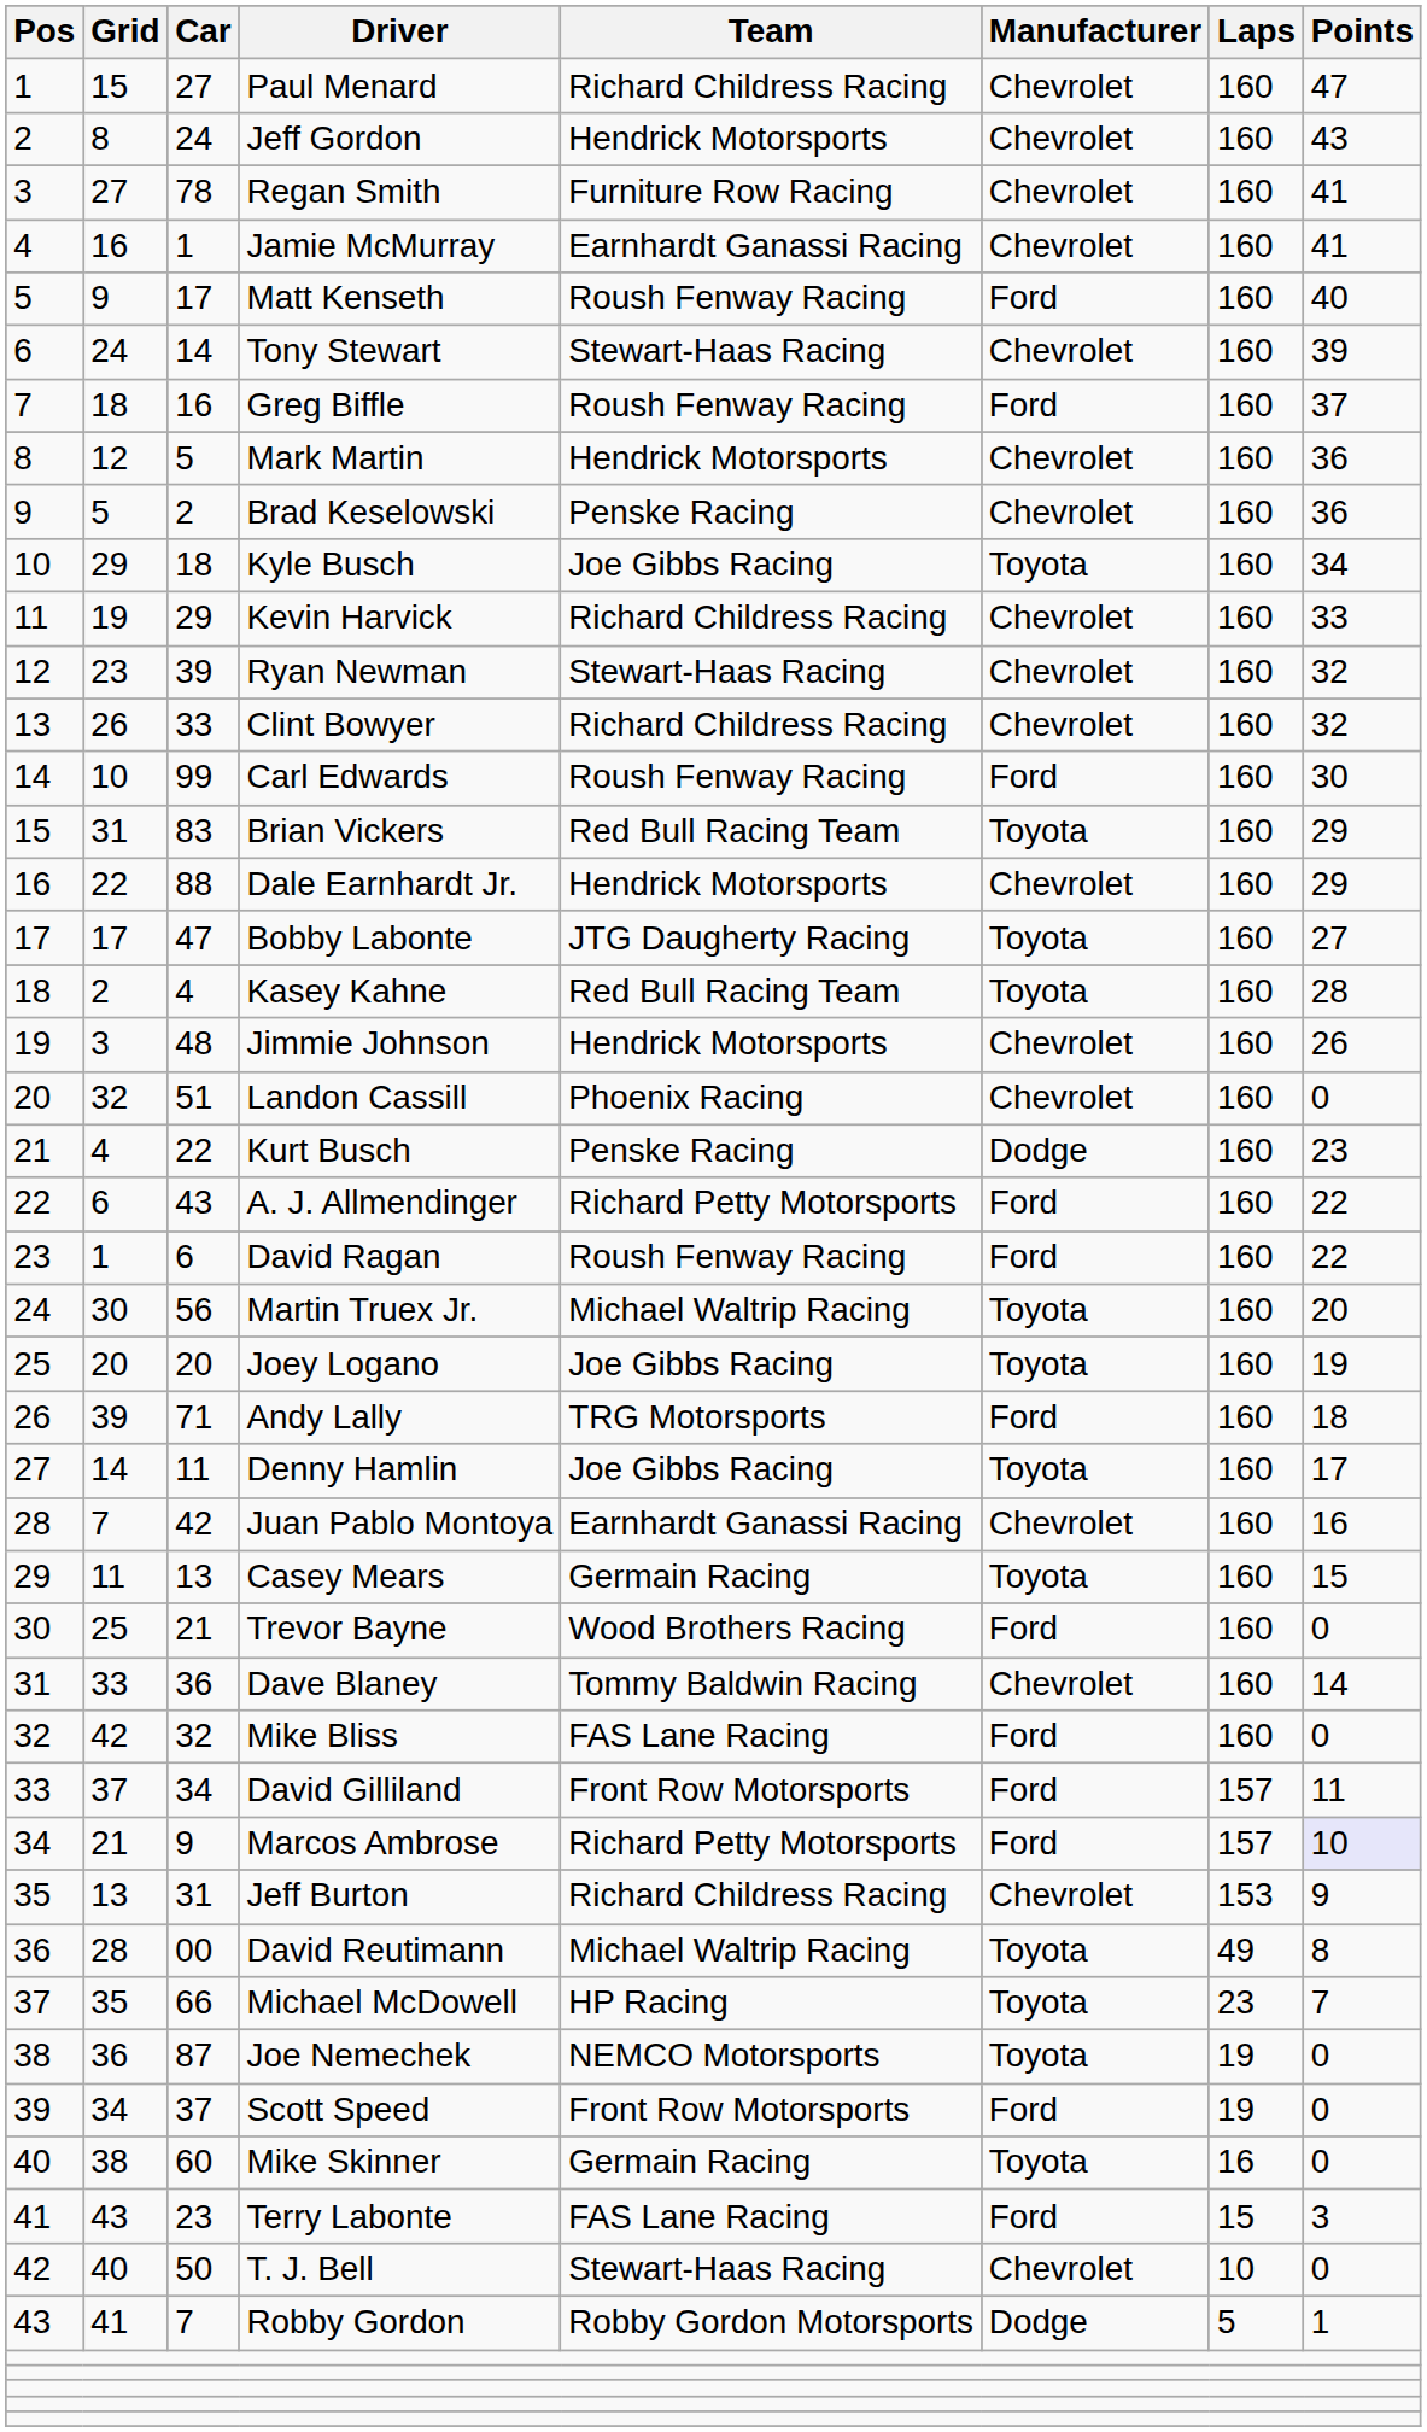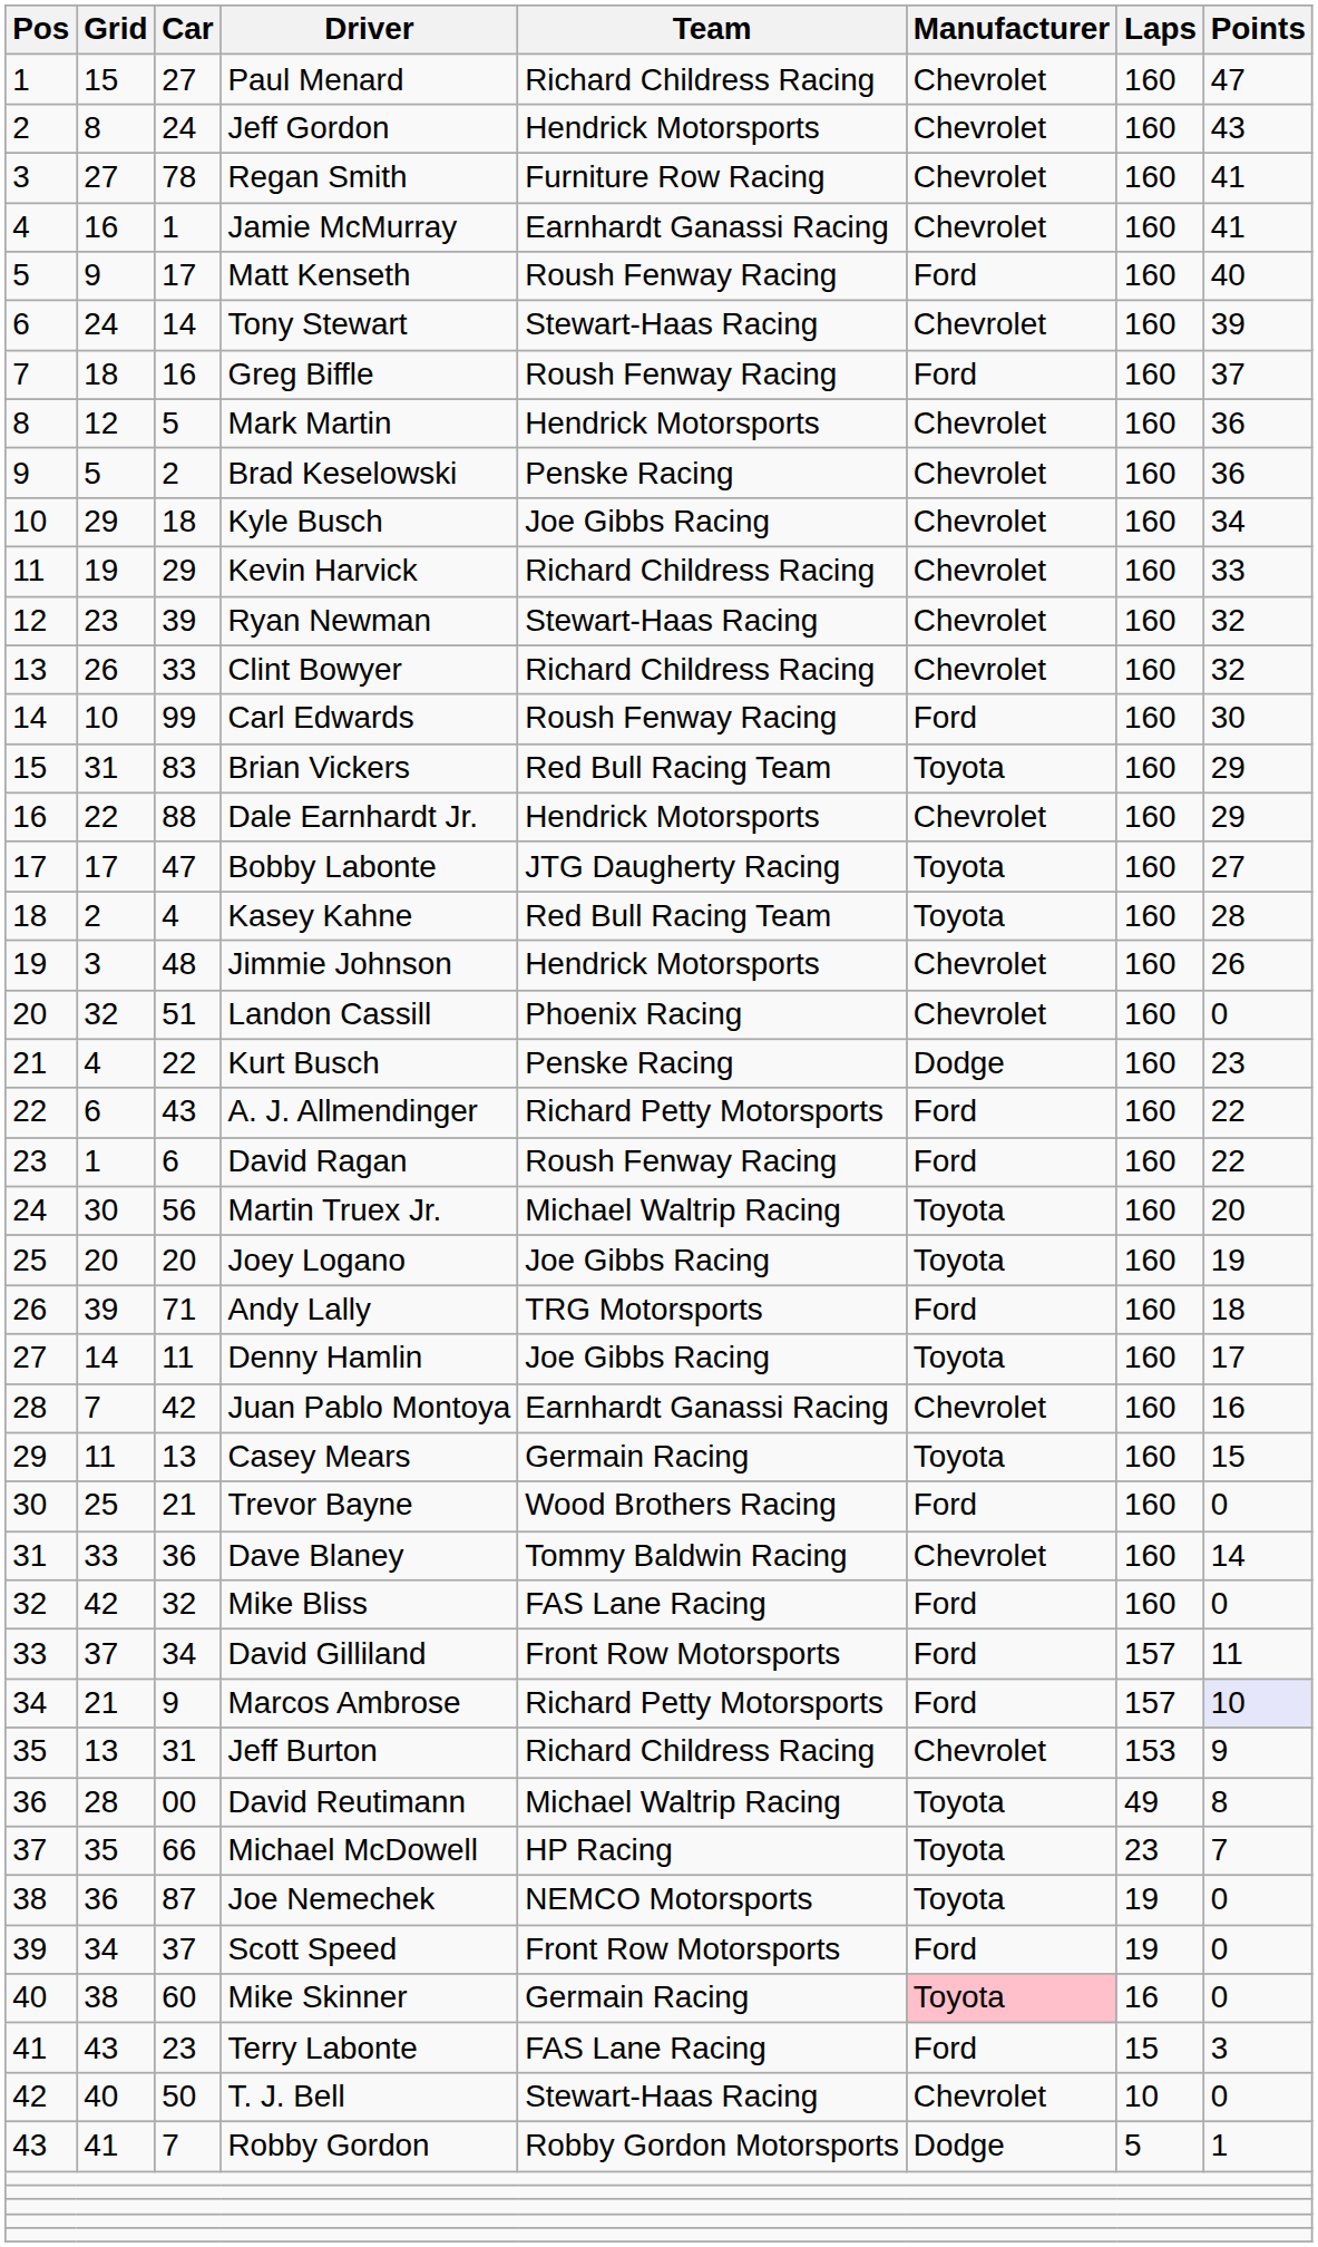 <table class="sortable wikitable" border="1">
 <tr>
 <th>Pos</th>
 <th>Grid</th>
 <th>Car</th>
 <th>Driver</th>
 <th>Team</th>
 <th>Manufacturer</th>
 <th>Laps</th>
 <th>Points</th>
 </tr>
 <tr>
 <td>1</td>
 <td>15</td>
 <td>27</td>
 <td>Paul Menard</td>
 <td>Richard Childress Racing</td>
 <td>Chevrolet</td>
 <td>160</td>
 <td>47</td>
 </tr>
 <tr>
 <td>2</td>
 <td>8</td>
 <td>24</td>
 <td>Jeff Gordon</td>
 <td>Hendrick Motorsports</td>
 <td>Chevrolet</td>
 <td>160</td>
 <td>43</td>
 </tr>
 <tr>
 <td>3</td>
 <td>27</td>
 <td>78</td>
 <td>Regan Smith</td>
 <td>Furniture Row Racing</td>
 <td>Chevrolet</td>
 <td>160</td>
 <td>41</td>
 </tr>
 <tr>
 <td>4</td>
 <td>16</td>
 <td>1</td>
 <td>Jamie McMurray</td>
 <td>Earnhardt Ganassi Racing</td>
 <td>Chevrolet</td>
 <td>160</td>
 <td>41</td>
 </tr>
 <tr>
 <td>5</td>
 <td>9</td>
 <td>17</td>
 <td>Matt Kenseth</td>
 <td>Roush Fenway Racing</td>
 <td>Ford</td>
 <td>160</td>
 <td>40</td>
 </tr>
 <tr>
 <td>6</td>
 <td>24</td>
 <td>14</td>
 <td>Tony Stewart</td>
 <td>Stewart-Haas Racing</td>
 <td>Chevrolet</td>
 <td>160</td>
 <td>39</td>
 </tr>
 <tr>
 <td>7</td>
 <td>18</td>
 <td>16</td>
 <td>Greg Biffle</td>
 <td>Roush Fenway Racing</td>
 <td>Ford</td>
 <td>160</td>
 <td>37</td>
 </tr>
 <tr>
 <td>8</td>
 <td>12</td>
 <td>5</td>
 <td>Mark Martin</td>
 <td>Hendrick Motorsports</td>
 <td>Chevrolet</td>
 <td>160</td>
 <td>36</td>
 </tr>
 <tr>
 <td>9</td>
 <td>5</td>
 <td>2</td>
 <td>Brad Keselowski</td>
 <td>Penske Racing</td>
 <td>Chevrolet</td>
 <td>160</td>
 <td>36</td>
 </tr>
 <tr>
 <td>10</td>
 <td>29</td>
 <td>18</td>
 <td>Kyle Busch</td>
 <td>Joe Gibbs Racing</td>
-<td>Toyota</td>
+<td>Chevrolet</td>
 <td>160</td>
 <td>34</td>
 </tr>
 <tr>
 <td>11</td>
 <td>19</td>
 <td>29</td>
 <td>Kevin Harvick</td>
 <td>Richard Childress Racing</td>
 <td>Chevrolet</td>
 <td>160</td>
 <td>33</td>
 </tr>
 <tr>
 <td>12</td>
 <td>23</td>
 <td>39</td>
 <td>Ryan Newman</td>
 <td>Stewart-Haas Racing</td>
 <td>Chevrolet</td>
 <td>160</td>
 <td>32</td>
 </tr>
 <tr>
 <td>13</td>
 <td>26</td>
 <td>33</td>
 <td>Clint Bowyer</td>
 <td>Richard Childress Racing</td>
 <td>Chevrolet</td>
 <td>160</td>
 <td>32</td>
 </tr>
 <tr>
 <td>14</td>
 <td>10</td>
 <td>99</td>
 <td>Carl Edwards</td>
 <td>Roush Fenway Racing</td>
 <td>Ford</td>
 <td>160</td>
 <td>30</td>
 </tr>
 <tr>
 <td>15</td>
 <td>31</td>
 <td>83</td>
 <td>Brian Vickers</td>
 <td>Red Bull Racing Team</td>
 <td>Toyota</td>
 <td>160</td>
 <td>29</td>
 </tr>
 <tr>
 <td>16</td>
 <td>22</td>
 <td>88</td>
 <td>Dale Earnhardt Jr.</td>
 <td>Hendrick Motorsports</td>
 <td>Chevrolet</td>
 <td>160</td>
 <td>29</td>
 </tr>
 <tr>
 <td>17</td>
 <td>17</td>
 <td>47</td>
 <td>Bobby Labonte</td>
 <td>JTG Daugherty Racing</td>
 <td>Toyota</td>
 <td>160</td>
 <td>27</td>
 </tr>
 <tr>
 <td>18</td>
 <td>2</td>
 <td>4</td>
 <td>Kasey Kahne</td>
 <td>Red Bull Racing Team</td>
 <td>Toyota</td>
 <td>160</td>
 <td>28</td>
 </tr>
 <tr>
 <td>19</td>
 <td>3</td>
 <td>48</td>
 <td>Jimmie Johnson</td>
 <td>Hendrick Motorsports</td>
 <td>Chevrolet</td>
 <td>160</td>
 <td>26</td>
 </tr>
 <tr>
 <td>20</td>
 <td>32</td>
 <td>51</td>
 <td>Landon Cassill</td>
 <td>Phoenix Racing</td>
 <td>Chevrolet</td>
 <td>160</td>
 <td>0</td>
 </tr>
 <tr>
 <td>21</td>
 <td>4</td>
 <td>22</td>
 <td>Kurt Busch</td>
 <td>Penske Racing</td>
 <td>Dodge</td>
 <td>160</td>
 <td>23</td>
 </tr>
 <tr>
 <td>22</td>
 <td>6</td>
 <td>43</td>
 <td>A. J. Allmendinger</td>
 <td>Richard Petty Motorsports</td>
 <td>Ford</td>
 <td>160</td>
 <td>22</td>
 </tr>
 <tr>
 <td>23</td>
 <td>1</td>
 <td>6</td>
 <td>David Ragan</td>
 <td>Roush Fenway Racing</td>
 <td>Ford</td>
 <td>160</td>
 <td>22</td>
 </tr>
 <tr>
 <td>24</td>
 <td>30</td>
 <td>56</td>
 <td>Martin Truex Jr.</td>
 <td>Michael Waltrip Racing</td>
 <td>Toyota</td>
 <td>160</td>
 <td>20</td>
 </tr>
 <tr>
 <td>25</td>
 <td>20</td>
 <td>20</td>
 <td>Joey Logano</td>
 <td>Joe Gibbs Racing</td>
 <td>Toyota</td>
 <td>160</td>
 <td>19</td>
 </tr>
 <tr>
 <td>26</td>
 <td>39</td>
 <td>71</td>
 <td>Andy Lally</td>
 <td>TRG Motorsports</td>
 <td>Ford</td>
 <td>160</td>
 <td>18</td>
 </tr>
 <tr>
 <td>27</td>
 <td>14</td>
 <td>11</td>
 <td>Denny Hamlin</td>
 <td>Joe Gibbs Racing</td>
 <td>Toyota</td>
 <td>160</td>
 <td>17</td>
 </tr>
 <tr>
 <td>28</td>
 <td>7</td>
 <td>42</td>
 <td>Juan Pablo Montoya</td>
 <td>Earnhardt Ganassi Racing</td>
 <td>Chevrolet</td>
 <td>160</td>
 <td>16</td>
 </tr>
 <tr>
 <td>29</td>
 <td>11</td>
 <td>13</td>
 <td>Casey Mears</td>
 <td>Germain Racing</td>
 <td>Toyota</td>
 <td>160</td>
 <td>15</td>
 </tr>
 <tr>
 <td>30</td>
 <td>25</td>
 <td>21</td>
 <td>Trevor Bayne</td>
 <td>Wood Brothers Racing</td>
 <td>Ford</td>
 <td>160</td>
 <td>0</td>
 </tr>
 <tr>
 <td>31</td>
 <td>33</td>
 <td>36</td>
 <td>Dave Blaney</td>
 <td>Tommy Baldwin Racing</td>
 <td>Chevrolet</td>
 <td>160</td>
 <td>14</td>
 </tr>
 <tr>
 <td>32</td>
 <td>42</td>
 <td>32</td>
 <td>Mike Bliss</td>
 <td>FAS Lane Racing</td>
 <td>Ford</td>
 <td>160</td>
 <td>0</td>
 </tr>
 <tr>
 <td>33</td>
 <td>37</td>
 <td>34</td>
 <td>David Gilliland</td>
 <td>Front Row Motorsports</td>
 <td>Ford</td>
 <td>157</td>
 <td>11</td>
 </tr>
 <tr>
 <td>34</td>
 <td>21</td>
 <td>9</td>
 <td>Marcos Ambrose</td>
 <td>Richard Petty Motorsports</td>
 <td>Ford</td>
 <td>157</td>
 <td style="background: lavender;">10</td>
 </tr>
 <tr>
 <td>35</td>
 <td>13</td>
 <td>31</td>
 <td>Jeff Burton</td>
 <td>Richard Childress Racing</td>
 <td>Chevrolet</td>
 <td>153</td>
 <td>9</td>
 </tr>
 <tr>
 <td>36</td>
 <td>28</td>
 <td>00</td>
 <td>David Reutimann</td>
 <td>Michael Waltrip Racing</td>
 <td>Toyota</td>
 <td>49</td>
 <td>8</td>
 </tr>
 <tr>
 <td>37</td>
 <td>35</td>
 <td>66</td>
 <td>Michael McDowell</td>
 <td>HP Racing</td>
 <td>Toyota</td>
 <td>23</td>
 <td>7</td>
 </tr>
 <tr>
 <td>38</td>
 <td>36</td>
 <td>87</td>
 <td>Joe Nemechek</td>
 <td>NEMCO Motorsports</td>
 <td>Toyota</td>
 <td>19</td>
 <td>0</td>
 </tr>
 <tr>
 <td>39</td>
 <td>34</td>
 <td>37</td>
 <td>Scott Speed</td>
 <td>Front Row Motorsports</td>
 <td>Ford</td>
 <td>19</td>
 <td>0</td>
 </tr>
 <tr>
 <td>40</td>
 <td>38</td>
 <td>60</td>
 <td>Mike Skinner</td>
 <td>Germain Racing</td>
-<td>Toyota</td>
+<td style="background: pink;">Toyota</td>
 <td>16</td>
 <td>0</td>
 </tr>
 <tr>
 <td>41</td>
 <td>43</td>
 <td>23</td>
 <td>Terry Labonte</td>
 <td>FAS Lane Racing</td>
 <td>Ford</td>
 <td>15</td>
 <td>3</td>
 </tr>
 <tr>
 <td>42</td>
 <td>40</td>
 <td>50</td>
 <td>T. J. Bell</td>
 <td>Stewart-Haas Racing</td>
 <td>Chevrolet</td>
 <td>10</td>
 <td>0</td>
 </tr>
 <tr>
 <td>43</td>
 <td>41</td>
 <td>7</td>
 <td>Robby Gordon</td>
 <td>Robby Gordon Motorsports</td>
 <td>Dodge</td>
 <td>5</td>
 <td>1</td>
 </tr>
 <tr class="sortbottom">
 <td colspan="9"></td>
 </tr>
 <tr>
 <td colspan="9"></td>
 </tr>
 <tr>
 <td colspan="9"></td>
 </tr>
 <tr>
 <td colspan="9"></td>
 </tr>
 <tr>
 <td colspan="9"></td>
 </tr>
 </table>
